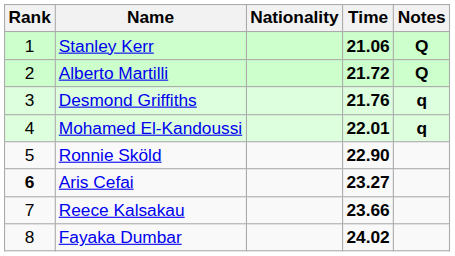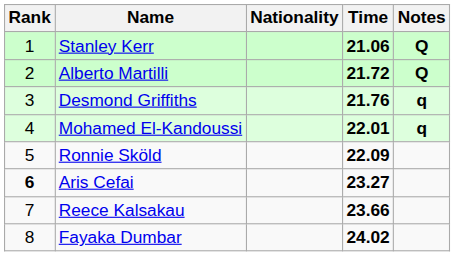 <table class="wikitable sortable" style="text-align:center">
 <tr>
 <th>Rank</th>
 <th>Name</th>
 <th>Nationality</th>
 <th>Time</th>
 <th>Notes</th>
 </tr>
 <tr bgcolor=ccffcc>
 <td>1</td>
 <td align=left><a href='#'>Stanley Kerr</a></td>
 <td align=left></td>
 <td><strong>21.06</strong></td>
 <td><strong>Q</strong></td>
 </tr>
 <tr bgcolor=ccffcc>
 <td>2</td>
 <td align=left><a href='#'>Alberto Martilli</a></td>
 <td align=left></td>
 <td><strong>21.72</strong></td>
 <td><strong>Q</strong></td>
 </tr>
 <tr bgcolor=ddffdd>
 <td>3</td>
 <td align=left><a href='#'>Desmond Griffiths</a></td>
 <td align=left></td>
 <td><strong>21.76</strong></td>
 <td><strong>q</strong></td>
 </tr>
 <tr bgcolor=ddffdd>
 <td>4</td>
 <td align=left><a href='#'>Mohamed El-Kandoussi</a></td>
 <td align=left></td>
 <td><strong>22.01</strong></td>
 <td><strong>q</strong></td>
 </tr>
 <tr>
 <td>5</td>
 <td align=left><a href='#'>Ronnie Sköld</a></td>
 <td align=left></td>
-<td><strong>22.90</strong></td>
+<td><strong>22.09</strong></td>
 <td></td>
 </tr>
 <tr>
 <td><strong>6</strong></td>
 <td align=left><a href='#'>Aris Cefai</a></td>
 <td align=left></td>
 <td><strong>23.27</strong></td>
 <td></td>
 </tr>
 <tr>
 <td>7</td>
 <td align=left><a href='#'>Reece Kalsakau</a></td>
 <td align=left></td>
 <td><strong>23.66</strong></td>
 <td></td>
 </tr>
 <tr>
 <td>8</td>
 <td align=left><a href='#'>Fayaka Dumbar</a></td>
 <td align=left></td>
 <td><strong>24.02</strong></td>
 <td></td>
 </tr>
 </table>
